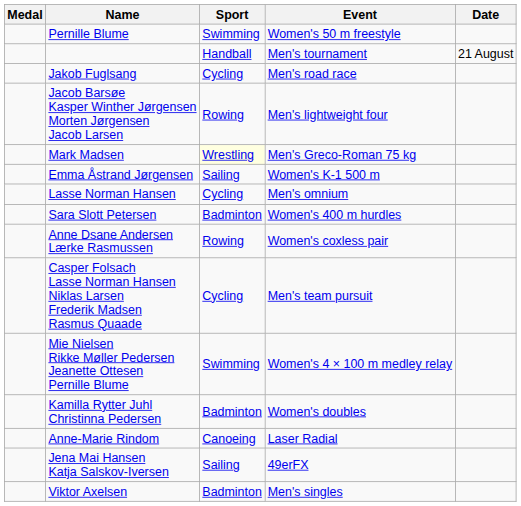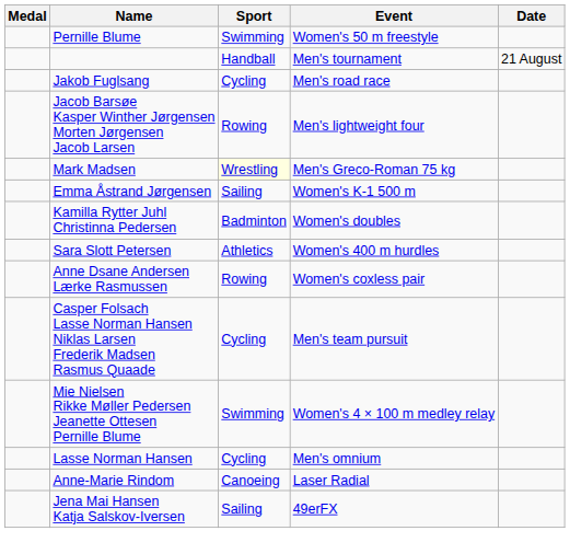 <table class="wikitable sortable" style="font-size: 95%;">
 <tr>
 <th>Medal</th>
 <th>Name</th>
 <th>Sport</th>
 <th>Event</th>
 <th>Date</th>
 </tr>
 <tr>
 <td></td>
 <td><a href='#'>Pernille Blume</a></td>
 <td><a href='#'>Swimming</a></td>
 <td><a href='#'>Women's 50 m freestyle</a></td>
 <td></td>
 </tr>
 <tr>
 <td></td>
 <td><br></td>
 <td><a href='#'>Handball</a></td>
 <td><a href='#'>Men's tournament</a></td>
 <td>21 August</td>
 </tr>
 <tr>
 <td></td>
 <td><a href='#'>Jakob Fuglsang</a></td>
 <td><a href='#'>Cycling</a></td>
 <td><a href='#'>Men's road race</a></td>
 <td></td>
 </tr>
 <tr>
 <td></td>
 <td><a href='#'>Jacob Barsøe</a><br><a href='#'>Kasper Winther Jørgensen</a><br><a href='#'>Morten Jørgensen</a><br><a href='#'>Jacob Larsen</a></td>
 <td><a href='#'>Rowing</a></td>
 <td><a href='#'>Men's lightweight four</a></td>
 <td></td>
 </tr>
 <tr>
 <td></td>
 <td><a href='#'>Mark Madsen</a></td>
 <td style="background: lightyellow;"><a href='#'>Wrestling</a></td>
 <td><a href='#'>Men's Greco-Roman 75 kg</a></td>
 <td></td>
 </tr>
 <tr>
 <td></td>
 <td><a href='#'>Emma Åstrand Jørgensen</a></td>
 <td><a href='#'>Sailing</a></td>
 <td><a href='#'>Women's K-1 500 m</a></td>
 <td></td>
 </tr>
 <tr>
 <td></td>
-<td><a href='#'>Lasse Norman Hansen</a></td>
-<td><a href='#'>Cycling</a></td>
-<td><a href='#'>Men's omnium</a></td>
+<td><a href='#'>Kamilla Rytter Juhl</a><br><a href='#'>Christinna Pedersen</a></td>
+<td><a href='#'>Badminton</a></td>
+<td><a href='#'>Women's doubles</a></td>
 <td></td>
 </tr>
 <tr>
 <td></td>
 <td><a href='#'>Sara Slott Petersen</a></td>
-<td><a href='#'>Badminton</a></td>
+<td><a href='#'>Athletics</a></td>
 <td><a href='#'>Women's 400 m hurdles</a></td>
 <td></td>
 </tr>
 <tr>
 <td></td>
 <td><a href='#'>Anne Dsane Andersen</a><br><a href='#'>Lærke Rasmussen</a></td>
 <td><a href='#'>Rowing</a></td>
 <td><a href='#'>Women's coxless pair</a></td>
 <td></td>
 </tr>
 <tr>
 <td></td>
 <td><a href='#'>Casper Folsach</a><br><a href='#'>Lasse Norman Hansen</a><br><a href='#'>Niklas Larsen</a><br><a href='#'>Frederik Madsen</a><br><a href='#'>Rasmus Quaade</a></td>
 <td><a href='#'>Cycling</a></td>
 <td><a href='#'>Men's team pursuit</a></td>
 <td></td>
 </tr>
 <tr>
 <td></td>
 <td><a href='#'>Mie Nielsen</a><br><a href='#'>Rikke Møller Pedersen</a><br><a href='#'>Jeanette Ottesen</a><br><a href='#'>Pernille Blume</a></td>
 <td><a href='#'>Swimming</a></td>
 <td><a href='#'>Women's 4 × 100 m medley relay</a></td>
 <td></td>
 </tr>
 <tr>
 <td></td>
-<td><a href='#'>Kamilla Rytter Juhl</a><br><a href='#'>Christinna Pedersen</a></td>
-<td><a href='#'>Badminton</a></td>
-<td><a href='#'>Women's doubles</a></td>
+<td><a href='#'>Lasse Norman Hansen</a></td>
+<td><a href='#'>Cycling</a></td>
+<td><a href='#'>Men's omnium</a></td>
 <td></td>
 </tr>
 <tr>
 <td></td>
 <td><a href='#'>Anne-Marie Rindom</a></td>
 <td><a href='#'>Canoeing</a></td>
 <td><a href='#'>Laser Radial</a></td>
 <td></td>
 </tr>
 <tr>
 <td></td>
 <td><a href='#'>Jena Mai Hansen</a><br><a href='#'>Katja Salskov-Iversen</a></td>
 <td><a href='#'>Sailing</a></td>
 <td><a href='#'>49erFX</a></td>
 <td></td>
 </tr>
-<tr>
-<td></td>
-<td><a href='#'>Viktor Axelsen</a></td>
-<td><a href='#'>Badminton</a></td>
-<td><a href='#'>Men's singles</a></td>
-<td></td>
-</tr>
 </table>
